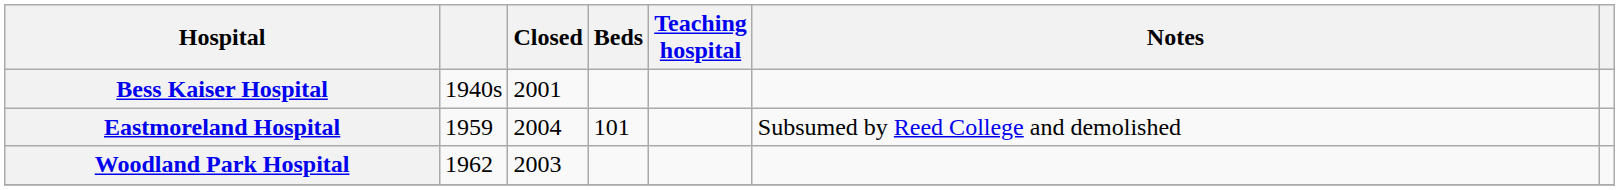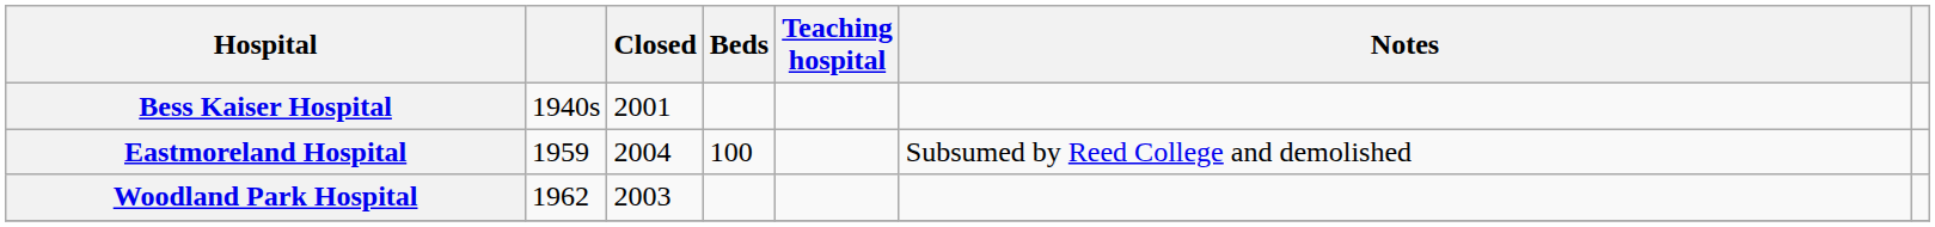 <table class="wikitable plainrowheaders sortable" style="margin-right: 0; width:85%;">
 <tr>
 <th scope="col" width="27%">Hospital</th>
 <th scope="col" width="3%"></th>
 <th scope="col"width="3%">Closed</th>
 <th scope="col"width="3%">Beds</th>
 <th scope="col" width="4%"><a href='#'>Teaching<br>hospital</a></th>
 <th scope="col" class="unsortable">Notes</th>
 <th scope="col" class="unsortable" width="1%"></th>
 </tr>
 <tr>
 <th scope="row"><a href='#'>Bess Kaiser Hospital</a></th>
 <td>1940s</td>
 <td>2001</td>
 <td></td>
 <td></td>
 <td></td>
 <td style="text-align:center;"></td>
 </tr>
 <tr>
 <th scope="row"><a href='#'>Eastmoreland Hospital</a></th>
 <td>1959</td>
 <td>2004</td>
-<td>101</td>
+<td>100</td>
 <td></td>
 <td>Subsumed by <a href='#'>Reed College</a> and demolished</td>
 <td style="text-align:center;"></td>
 </tr>
 <tr>
 <th scope="row"><a href='#'>Woodland Park Hospital</a></th>
 <td>1962</td>
 <td>2003</td>
 <td></td>
 <td></td>
 <td></td>
 <td style="text-align:center;"></td>
 </tr>
 <tr>
 </tr>
 </table>
